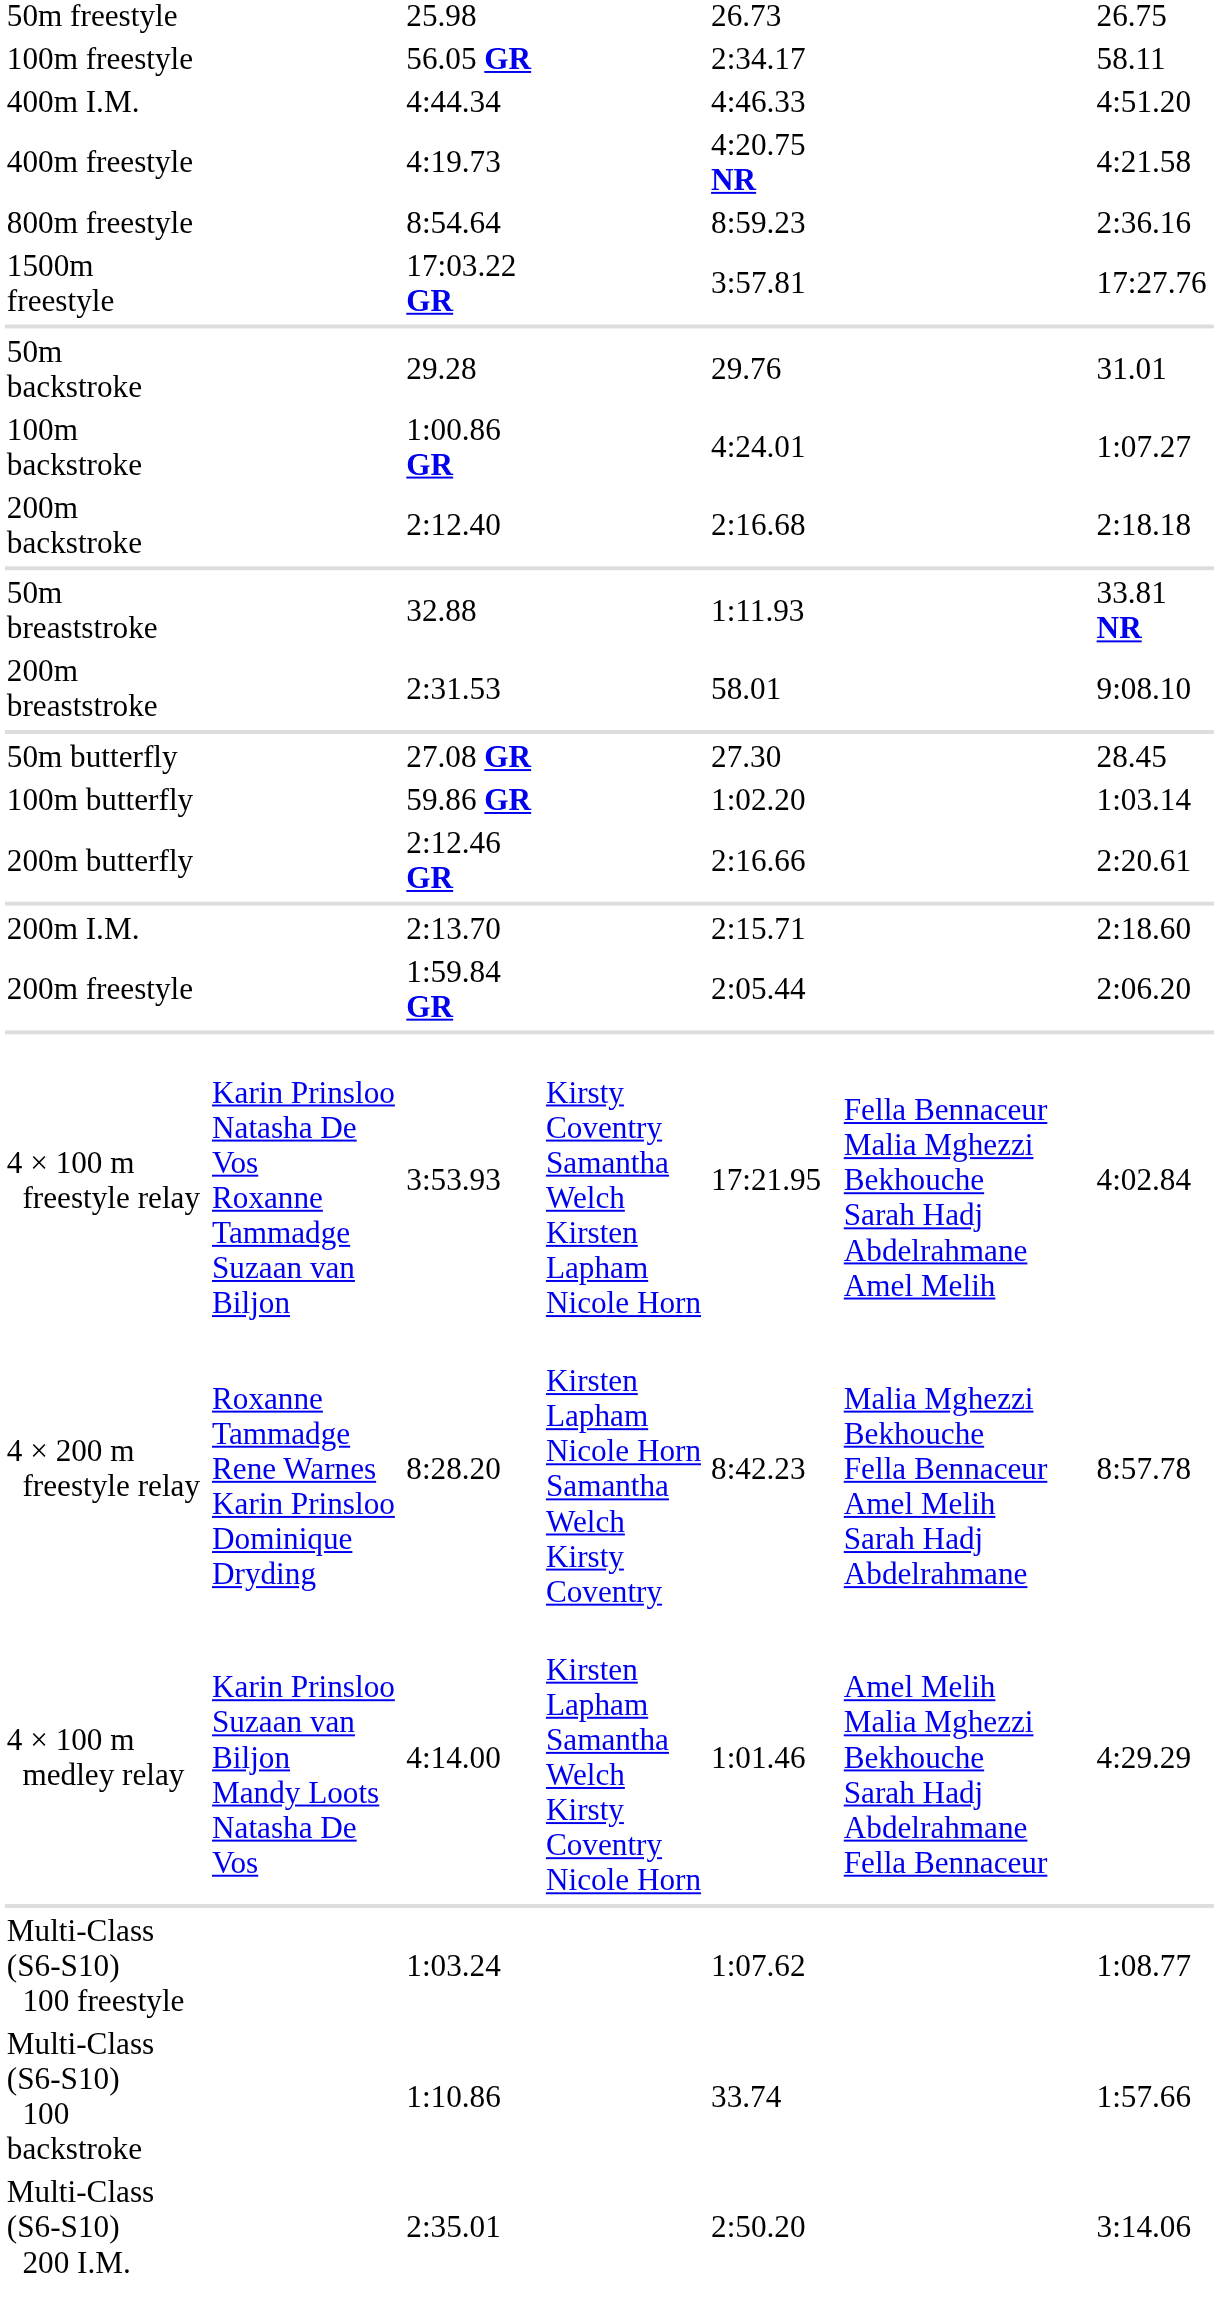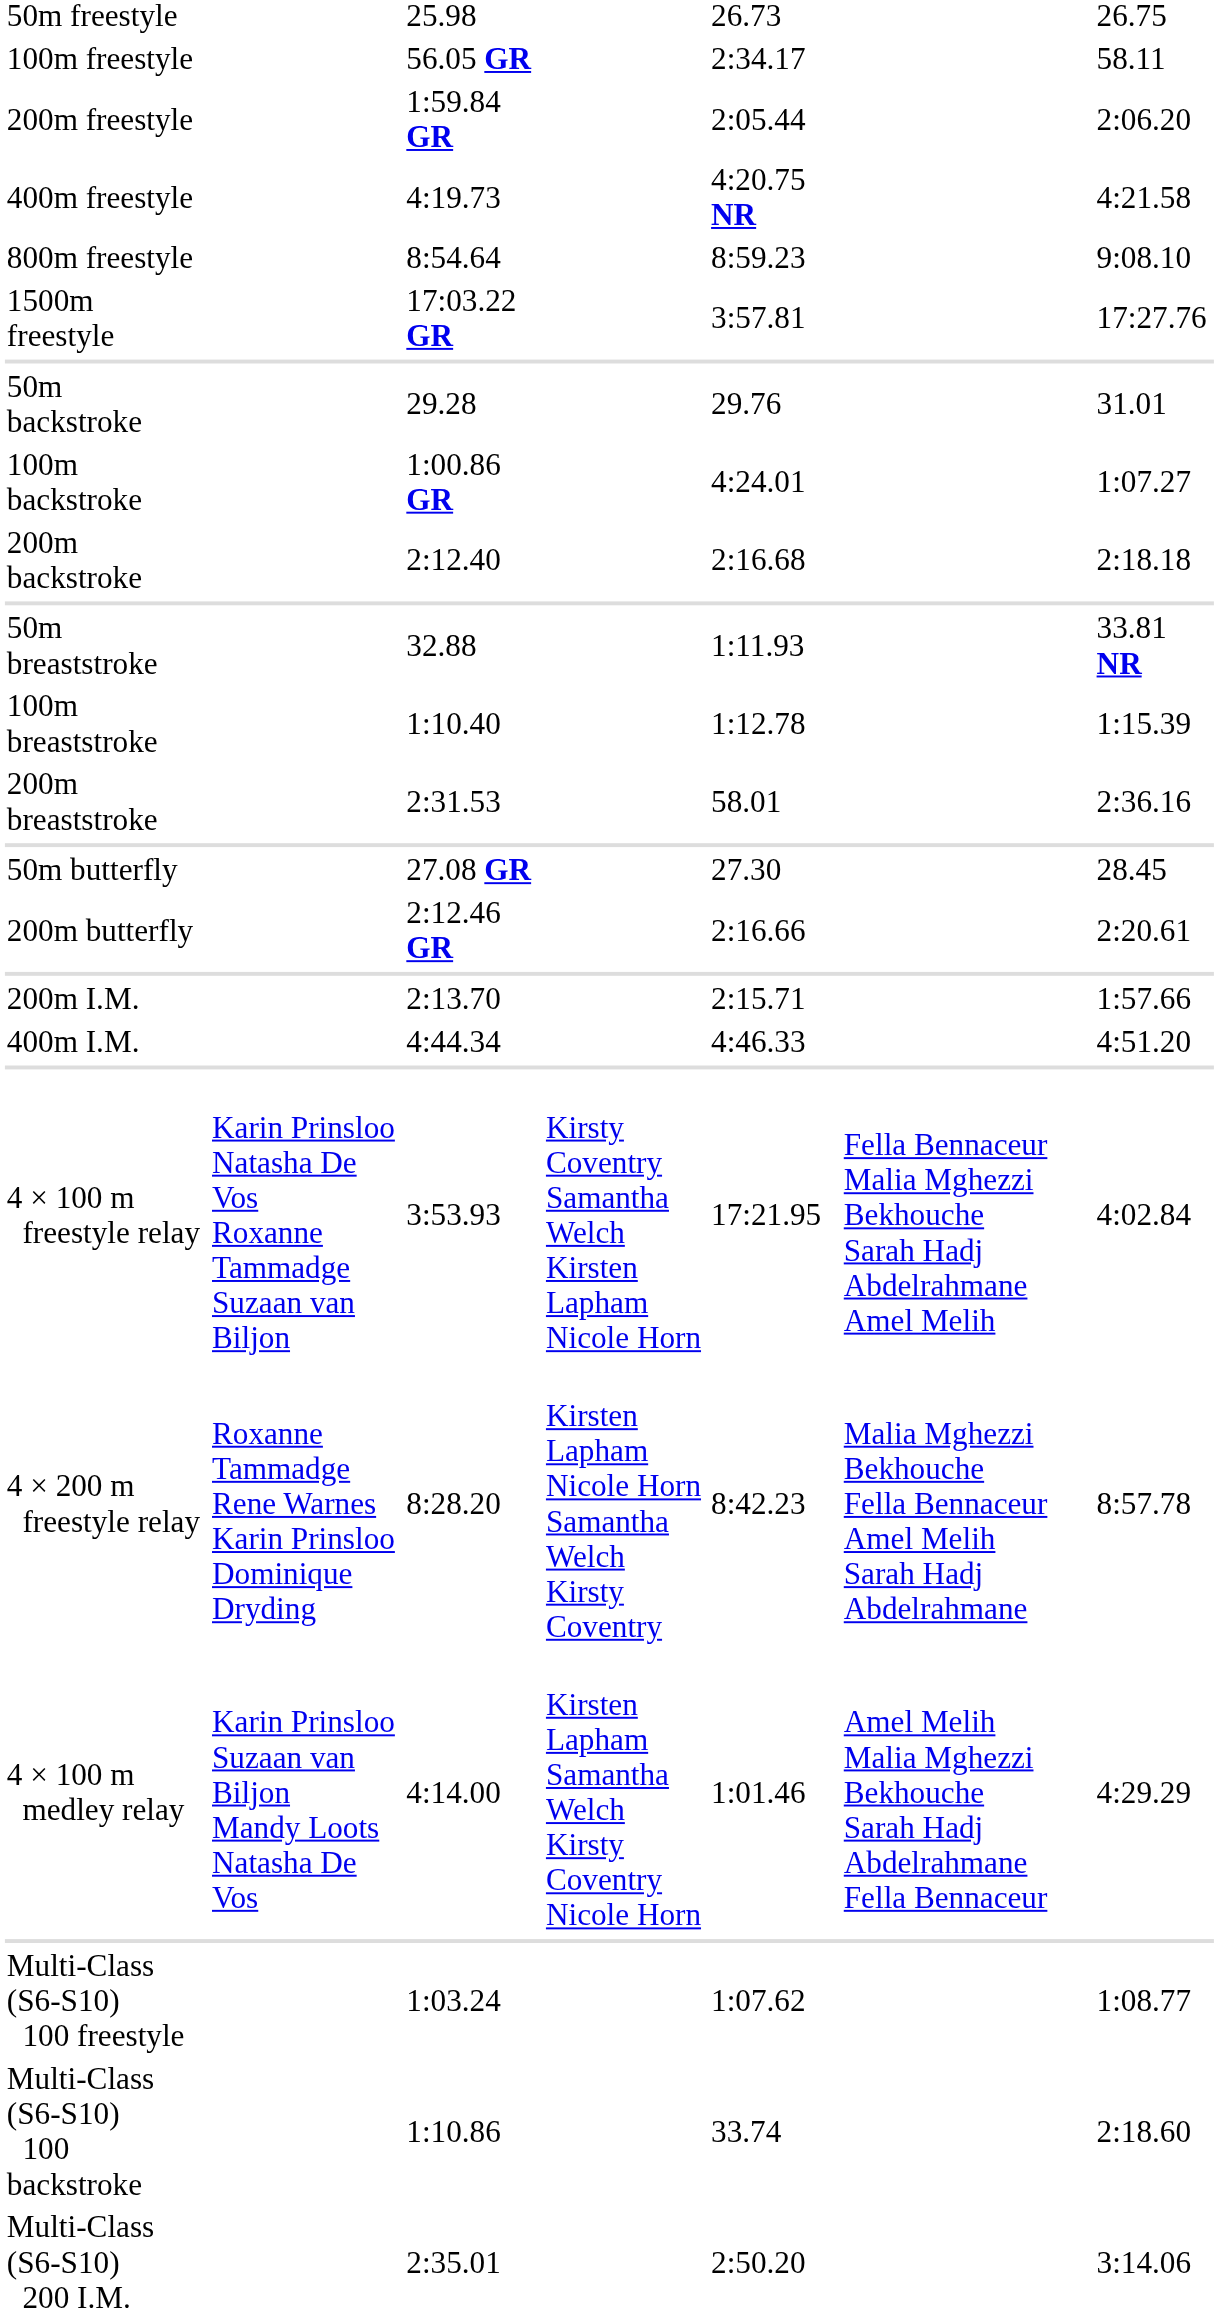 <table>
 <tr>
 <td>50m freestyle</td>
 <td></td>
 <td>25.98</td>
 <td></td>
 <td>26.73</td>
 <td></td>
 <td>26.75</td>
 </tr>
 <tr>
 <td>100m freestyle</td>
 <td></td>
 <td>56.05 <strong><a href='#'>GR</a></strong></td>
 <td></td>
 <td>2:34.17</td>
 <td></td>
 <td>58.11</td>
 </tr>
 <tr>
-<td>400m I.M.</td>
+<td>200m freestyle</td>
 <td></td>
-<td>4:44.34</td>
+<td>1:59.84 <strong><a href='#'>GR</a></strong></td>
 <td></td>
-<td>4:46.33</td>
+<td>2:05.44</td>
 <td></td>
-<td>4:51.20</td>
+<td>2:06.20</td>
 </tr>
 <tr>
 <td>400m freestyle</td>
 <td></td>
 <td>4:19.73</td>
 <td></td>
 <td>4:20.75 <strong><a href='#'>NR</a></strong></td>
 <td></td>
 <td>4:21.58</td>
 </tr>
 <tr>
 <td>800m freestyle</td>
 <td></td>
 <td>8:54.64</td>
 <td></td>
 <td>8:59.23</td>
 <td></td>
-<td>2:36.16</td>
+<td>9:08.10</td>
 </tr>
 <tr>
 <td>1500m freestyle</td>
 <td></td>
 <td>17:03.22 <strong><a href='#'>GR</a></strong></td>
 <td></td>
 <td>3:57.81</td>
 <td></td>
 <td>17:27.76</td>
 </tr>
 <tr bgcolor=#DDDDDD>
 <td colspan=7></td>
 </tr>
 <tr>
 <td>50m backstroke</td>
 <td></td>
 <td>29.28</td>
 <td></td>
 <td>29.76</td>
 <td></td>
 <td>31.01</td>
 </tr>
 <tr>
 <td>100m backstroke</td>
 <td></td>
 <td>1:00.86 <strong><a href='#'>GR</a></strong></td>
 <td></td>
 <td>4:24.01</td>
 <td></td>
 <td>1:07.27</td>
 </tr>
 <tr>
 <td>200m backstroke</td>
 <td></td>
 <td>2:12.40</td>
 <td></td>
 <td>2:16.68</td>
 <td></td>
 <td>2:18.18</td>
 </tr>
 <tr bgcolor=#DDDDDD>
 <td colspan=7></td>
 </tr>
 <tr>
 <td>50m breaststroke</td>
 <td></td>
 <td>32.88</td>
 <td></td>
 <td>1:11.93</td>
 <td></td>
 <td>33.81 <strong><a href='#'>NR</a></strong></td>
 </tr>
 <tr>
+<td>100m breaststroke</td>
+<td></td>
+<td>1:10.40</td>
+<td></td>
+<td>1:12.78</td>
+<td></td>
+<td>1:15.39</td>
+</tr>
+<tr>
 <td>200m breaststroke</td>
 <td></td>
 <td>2:31.53</td>
 <td></td>
 <td>58.01</td>
 <td></td>
-<td>9:08.10</td>
+<td>2:36.16</td>
 </tr>
 <tr bgcolor=#DDDDDD>
 <td colspan=7></td>
 </tr>
 <tr>
 <td>50m butterfly</td>
 <td></td>
 <td>27.08 <strong><a href='#'>GR</a></strong></td>
 <td></td>
 <td>27.30</td>
 <td></td>
 <td>28.45</td>
-</tr>
-<tr>
-<td>100m butterfly</td>
-<td></td>
-<td>59.86 <strong><a href='#'>GR</a></strong></td>
-<td></td>
-<td>1:02.20</td>
-<td></td>
-<td>1:03.14</td>
 </tr>
 <tr>
 <td>200m butterfly</td>
 <td></td>
 <td>2:12.46 <strong><a href='#'>GR</a></strong></td>
 <td></td>
 <td>2:16.66</td>
 <td></td>
 <td>2:20.61</td>
 </tr>
 <tr bgcolor=#DDDDDD>
 <td colspan=7></td>
 </tr>
 <tr>
 <td>200m I.M.</td>
 <td></td>
 <td>2:13.70</td>
 <td></td>
 <td>2:15.71</td>
 <td></td>
-<td>2:18.60</td>
+<td>1:57.66</td>
 </tr>
 <tr>
-<td>200m freestyle</td>
+<td>400m I.M.</td>
 <td></td>
-<td>1:59.84 <strong><a href='#'>GR</a></strong></td>
+<td>4:44.34</td>
 <td></td>
-<td>2:05.44</td>
+<td>4:46.33</td>
 <td></td>
-<td>2:06.20</td>
+<td>4:51.20</td>
 </tr>
 <tr bgcolor=#DDDDDD>
 <td colspan=7></td>
 </tr>
 <tr>
 <td>4 × 100 m <br>  freestyle relay</td>
 <td><br><a href='#'>Karin Prinsloo</a><br><a href='#'>Natasha De Vos</a> <br><a href='#'>Roxanne Tammadge</a><br><a href='#'>Suzaan van Biljon</a></td>
 <td>3:53.93</td>
 <td><br><a href='#'>Kirsty Coventry</a><br><a href='#'>Samantha Welch</a> <br><a href='#'>Kirsten Lapham</a><br><a href='#'>Nicole Horn</a></td>
 <td>17:21.95</td>
 <td><br><a href='#'>Fella Bennaceur</a><br><a href='#'>Malia Mghezzi Bekhouche</a> <br><a href='#'>Sarah Hadj Abdelrahmane</a><br><a href='#'>Amel Melih</a></td>
 <td>4:02.84</td>
 </tr>
 <tr>
 <td>4 × 200 m <br>  freestyle relay</td>
 <td> <br><a href='#'>Roxanne Tammadge</a><br><a href='#'>Rene Warnes</a> <br><a href='#'>Karin Prinsloo</a><br><a href='#'>Dominique Dryding</a></td>
 <td>8:28.20</td>
 <td> <br><a href='#'>Kirsten Lapham</a><br><a href='#'>Nicole Horn</a> <br><a href='#'>Samantha Welch</a><br><a href='#'>Kirsty Coventry</a></td>
 <td>8:42.23</td>
 <td> <br><a href='#'>Malia Mghezzi Bekhouche</a><br><a href='#'>Fella Bennaceur</a> <br><a href='#'>Amel Melih</a><br><a href='#'>Sarah Hadj Abdelrahmane</a></td>
 <td>8:57.78</td>
 </tr>
 <tr>
 <td>4 × 100 m <br>  medley relay</td>
 <td><br><a href='#'>Karin Prinsloo</a><br><a href='#'>Suzaan van Biljon</a> <br><a href='#'>Mandy Loots</a><br><a href='#'>Natasha De Vos</a></td>
 <td>4:14.00</td>
 <td><br><a href='#'>Kirsten Lapham</a><br><a href='#'>Samantha Welch</a> <br><a href='#'>Kirsty Coventry</a><br><a href='#'>Nicole Horn</a></td>
 <td>1:01.46</td>
 <td><br><a href='#'>Amel Melih</a><br><a href='#'>Malia Mghezzi Bekhouche</a> <br><a href='#'>Sarah Hadj Abdelrahmane</a><br><a href='#'>Fella Bennaceur</a></td>
 <td>4:29.29</td>
 </tr>
 <tr bgcolor=#DDDDDD>
 <td colspan=7></td>
 </tr>
 <tr>
 <td>Multi-Class (S6-S10) <br>  100 freestyle</td>
 <td></td>
 <td>1:03.24</td>
 <td></td>
 <td>1:07.62</td>
 <td></td>
 <td>1:08.77</td>
 </tr>
 <tr>
 <td>Multi-Class (S6-S10) <br>  100 backstroke</td>
 <td></td>
 <td>1:10.86</td>
 <td></td>
 <td>33.74</td>
 <td></td>
-<td>1:57.66</td>
+<td>2:18.60</td>
 </tr>
 <tr>
 <td>Multi-Class (S6-S10) <br>  200 I.M.</td>
 <td></td>
 <td>2:35.01</td>
 <td></td>
 <td>2:50.20</td>
 <td></td>
 <td>3:14.06</td>
 </tr>
 <tr>
 </tr>
 </table>
